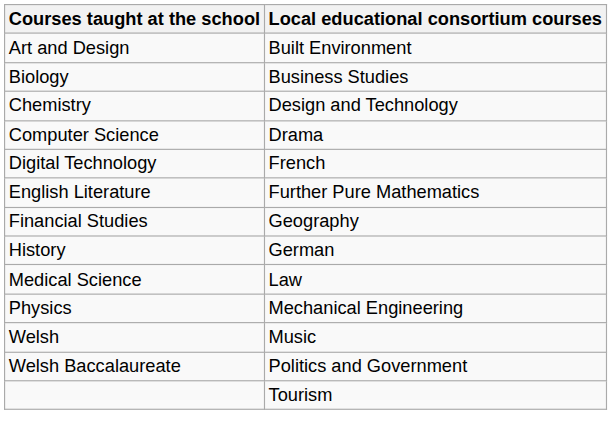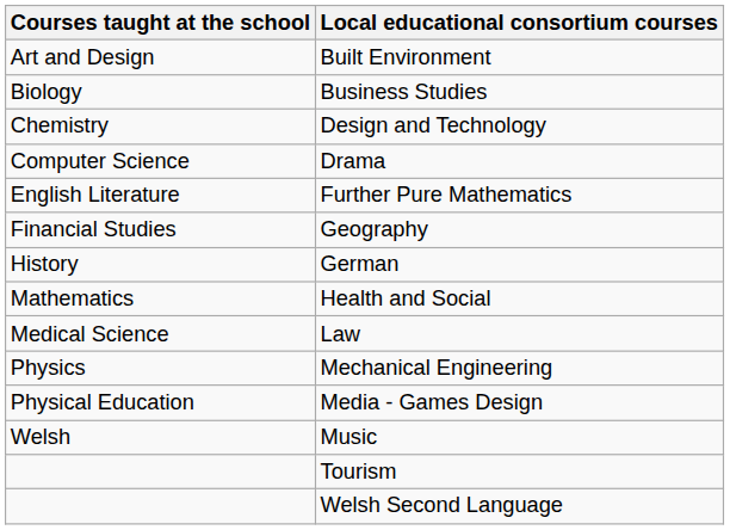 <table class="wikitable">
 <tr>
 <th>Courses taught at the school</th>
 <th>Local educational consortium courses</th>
 </tr>
 <tr>
 <td>Art and Design</td>
 <td>Built Environment</td>
 </tr>
 <tr>
 <td>Biology</td>
 <td>Business Studies</td>
 </tr>
 <tr>
 <td>Chemistry</td>
 <td>Design and Technology</td>
 </tr>
 <tr>
 <td>Computer Science</td>
 <td>Drama</td>
 </tr>
 <tr>
-<td>Digital Technology</td>
-<td>French</td>
-</tr>
-<tr>
 <td>English Literature</td>
 <td>Further Pure Mathematics</td>
 </tr>
 <tr>
 <td>Financial Studies</td>
 <td>Geography</td>
 </tr>
 <tr>
 <td>History</td>
 <td>German</td>
 </tr>
 <tr>
+<td>Mathematics</td>
+<td>Health and Social</td>
+</tr>
+<tr>
 <td>Medical Science</td>
 <td>Law</td>
 </tr>
 <tr>
 <td>Physics</td>
 <td>Mechanical Engineering</td>
 </tr>
 <tr>
+<td>Physical Education</td>
+<td>Media - Games Design</td>
+</tr>
+<tr>
 <td>Welsh</td>
 <td>Music</td>
-</tr>
-<tr>
-<td>Welsh Baccalaureate</td>
-<td>Politics and Government</td>
 </tr>
 <tr>
 <td></td>
 <td>Tourism</td>
 </tr>
+<tr>
+<td></td>
+<td>Welsh Second Language</td>
+</tr>
 </table>
